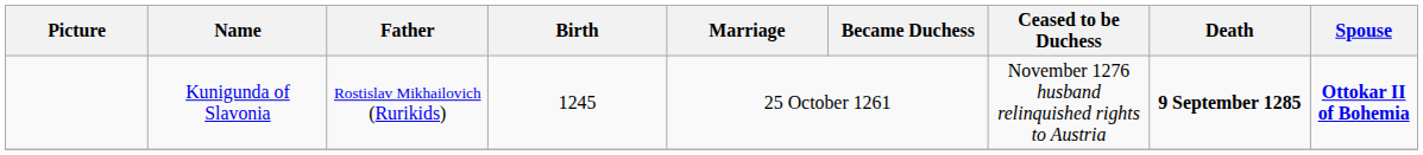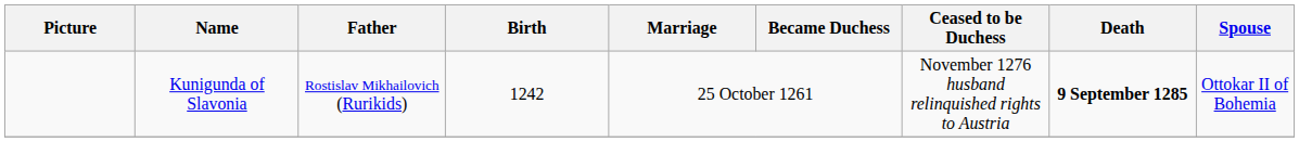 <table width=95% class="wikitable">
 <tr>
 <th width = "8%">Picture</th>
 <th width = "10%">Name</th>
 <th width = "9%">Father</th>
 <th width = "10%">Birth</th>
 <th width = "9%">Marriage</th>
 <th width = "9%">Became Duchess</th>
 <th width = "9%">Ceased to be Duchess</th>
 <th width = "9%">Death</th>
 <th width = "6%"><a href='#'>Spouse</a></th>
 </tr>
 <tr>
 <td align="center"></td>
 <td align="center"><a href='#'>Kunigunda of Slavonia</a></td>
 <td align="center"><small><a href='#'>Rostislav Mikhailovich</a></small><br>(<a href='#'>Rurikids</a>)</td>
-<td align="center">1245</td>
+<td align="center">1242</td>
 <td align="center" colspan="2">25 October 1261</td>
 <td align="center">November 1276<br><em>husband relinquished rights to Austria</em></td>
 <td align="center"><strong>9 September 1285</strong></td>
-<td align="center"><strong><a href='#'>Ottokar II of Bohemia</a></strong></td>
+<td align="center"><a href='#'>Ottokar II of Bohemia</a></td>
 </tr>
 <tr>
 </tr>
 </table>
